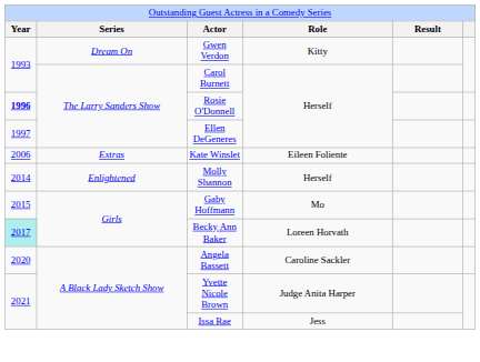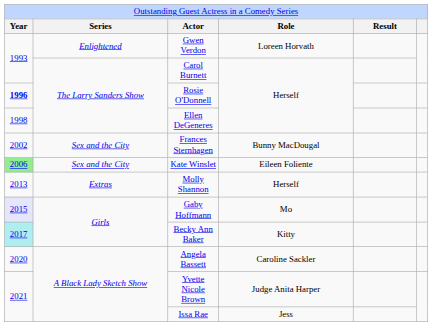 <table class="wikitable plainrowheaders" style="text-align: center; font-size: 90%" width=55%>
 <tr ---- bgcolor="#bfd7ff">
 <td colspan=6 align=center><a href='#'>Outstanding Guest Actress in a Comedy Series</a></td>
 </tr>
 <tr ---- bgcolor="#bfd7ff">
 <th scope="col" style="width:1%;">Year</th>
 <th scope="col" style="width:12%;">Series</th>
 <th scope="col" style="width:1%;">Actor</th>
 <th scope="col" style="width:12%;">Role</th>
 <th scope="col" style="width:5%;">Result</th>
 <th scope="col" style="width:1%;"></th>
 </tr>
 <tr>
 <td rowspan="2"><a href='#'>1993</a></td>
-<td><em><a href='#'>Dream On</a></em></td>
+<td><em><a href='#'>Enlightened</a></em></td>
 <td><a href='#'>Gwen Verdon</a></td>
-<td>Kitty</td>
+<td>Loreen Horvath</td>
 <td></td>
 <td rowspan="2"></td>
 </tr>
 <tr>
 <td rowspan="3"><em><a href='#'>The Larry Sanders Show</a></em></td>
 <td><a href='#'>Carol Burnett</a></td>
 <td rowspan="3">Herself</td>
 <td></td>
 </tr>
 <tr>
 <td><strong><a href='#'>1996</a></strong></td>
 <td><a href='#'>Rosie O'Donnell</a></td>
 <td></td>
 <td></td>
 </tr>
 <tr>
-<td><a href='#'>1997</a></td>
+<td><a href='#'>1998</a></td>
 <td><a href='#'>Ellen DeGeneres</a></td>
 <td></td>
 <td></td>
 </tr>
 <tr>
-<td><a href='#'>2006</a></td>
-<td><em><a href='#'>Extras</a></em></td>
+<td><a href='#'>2002</a></td>
+<td><em><a href='#'>Sex and the City</a></em></td>
+<td><a href='#'>Frances Sternhagen</a></td>
+<td>Bunny MacDougal</td>
+<td></td>
+<td></td>
+</tr>
+<tr>
+<td style="background: lightgreen;"><a href='#'>2006</a></td>
+<td><em><a href='#'>Sex and the City</a></em></td>
 <td><a href='#'>Kate Winslet</a></td>
 <td>Eileen Foliente</td>
 <td></td>
 <td></td>
 </tr>
 <tr>
-<td><a href='#'>2014</a></td>
-<td><em><a href='#'>Enlightened</a></em></td>
+<td><a href='#'>2013</a></td>
+<td><em><a href='#'>Extras</a></em></td>
 <td><a href='#'>Molly Shannon</a></td>
 <td>Herself</td>
 <td></td>
 <td></td>
 </tr>
 <tr>
-<td><a href='#'>2015</a></td>
+<td style="background: lavender;"><a href='#'>2015</a></td>
 <td rowspan="2"><a href='#'><em>Girls</em></a></td>
 <td><a href='#'>Gaby Hoffmann</a></td>
 <td>Mo</td>
 <td></td>
 <td></td>
 </tr>
 <tr>
 <td style="background: paleturquoise;"><a href='#'>2017</a></td>
 <td><a href='#'>Becky Ann Baker</a></td>
-<td>Loreen Horvath</td>
+<td>Kitty</td>
 <td></td>
 <td></td>
 </tr>
 <tr>
 <td><a href='#'>2020</a></td>
 <td rowspan="3"><em><a href='#'>A Black Lady Sketch Show</a></em></td>
 <td><a href='#'>Angela Bassett</a></td>
 <td>Caroline Sackler</td>
 <td></td>
 <td></td>
 </tr>
 <tr>
 <td rowspan="2"><a href='#'>2021</a></td>
 <td><a href='#'>Yvette Nicole Brown</a></td>
 <td>Judge Anita Harper</td>
 <td></td>
 <td rowspan="2"></td>
 </tr>
 <tr>
 <td><a href='#'>Issa Rae</a></td>
 <td>Jess</td>
 <td></td>
 </tr>
 </table>
